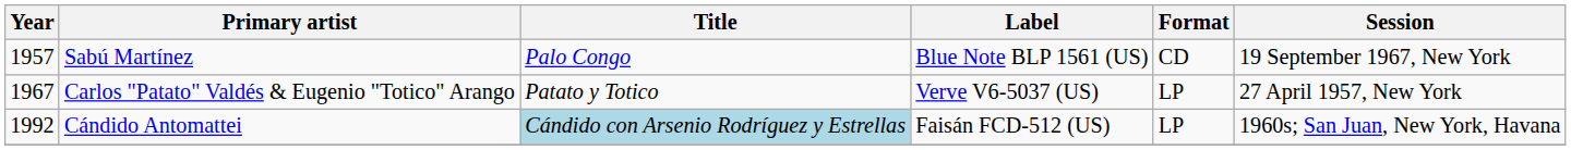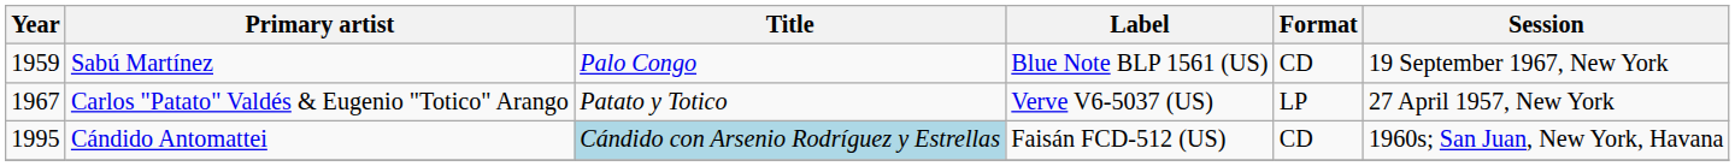 <table class="wikitable sortable" border="1">
 <tr>
 <th scope="col">Year</th>
 <th scope="col">Primary artist</th>
 <th scope="col">Title</th>
 <th scope="col">Label</th>
 <th scope="col">Format</th>
 <th scope="col">Session</th>
 </tr>
 <tr>
-<td>1957</td>
+<td>1959</td>
 <td><a href='#'>Sabú Martínez</a></td>
 <td><em><a href='#'>Palo Congo</a></em></td>
 <td><a href='#'>Blue Note</a>  BLP 1561 (US)</td>
 <td>CD</td>
 <td>19 September 1967, New York</td>
 </tr>
 <tr>
 <td>1967</td>
 <td><a href='#'>Carlos "Patato" Valdés</a> & Eugenio "Totico" Arango</td>
 <td><em>Patato y Totico</em></td>
 <td><a href='#'>Verve</a> V6-5037 (US)</td>
 <td>LP</td>
 <td>27 April 1957, New York</td>
 </tr>
 <tr>
-<td>1992</td>
+<td>1995</td>
 <td><a href='#'>Cándido Antomattei</a></td>
 <td style="background: lightblue;"><em>Cándido con Arsenio Rodríguez y Estrellas</em></td>
 <td>Faisán FCD-512 (US)</td>
-<td>LP</td>
+<td>CD</td>
 <td>1960s; <a href='#'>San Juan</a>, New York, Havana</td>
 </tr>
 <tr>
 </tr>
 </table>
